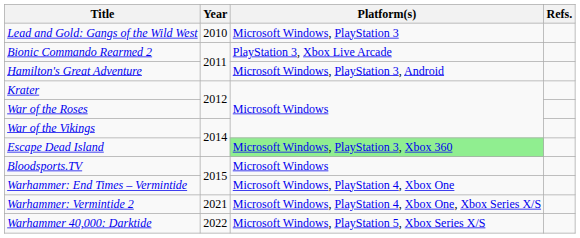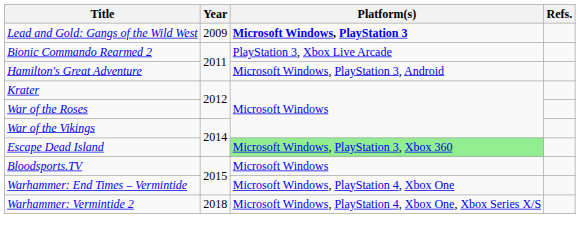 <table class="wikitable sortable">
 <tr>
 <th>Title</th>
 <th>Year</th>
 <th>Platform(s)</th>
 <th>Refs.</th>
 </tr>
 <tr>
 <td><em><a href='#'>Lead and Gold: Gangs of the Wild West</a></em></td>
-<td>2010</td>
-<td><a href='#'>Microsoft Windows</a>, <a href='#'>PlayStation 3</a></td>
+<td>2009</td>
+<td><strong><a href='#'>Microsoft Windows</a>, <a href='#'>PlayStation 3</a></strong></td>
 <td></td>
 </tr>
 <tr>
 <td><em><a href='#'>Bionic Commando Rearmed 2</a></em></td>
 <td rowspan="2">2011</td>
 <td><a href='#'>PlayStation 3</a>, <a href='#'>Xbox Live Arcade</a></td>
 <td></td>
 </tr>
 <tr>
 <td><em><a href='#'>Hamilton's Great Adventure</a></em></td>
 <td><a href='#'>Microsoft Windows</a>, <a href='#'>PlayStation 3</a>, <a href='#'>Android</a></td>
 <td></td>
 </tr>
 <tr>
 <td><em><a href='#'>Krater</a></em></td>
 <td rowspan="2">2012</td>
 <td rowspan="3"><a href='#'>Microsoft Windows</a></td>
 <td></td>
 </tr>
 <tr>
 <td><em><a href='#'>War of the Roses</a></em></td>
 <td></td>
 </tr>
 <tr>
 <td><em><a href='#'>War of the Vikings</a></em></td>
 <td rowspan="2">2014</td>
 <td></td>
 </tr>
 <tr>
 <td><em><a href='#'>Escape Dead Island</a></em></td>
 <td style="background: lightgreen;"><a href='#'>Microsoft Windows</a>, <a href='#'>PlayStation 3</a>, <a href='#'>Xbox 360</a></td>
 <td></td>
 </tr>
 <tr>
 <td><em><a href='#'>Bloodsports.TV</a></em></td>
 <td rowspan="2">2015</td>
 <td><a href='#'>Microsoft Windows</a></td>
 <td></td>
 </tr>
 <tr>
 <td><em><a href='#'>Warhammer: End Times – Vermintide</a></em></td>
 <td><a href='#'>Microsoft Windows</a>, <a href='#'>PlayStation 4</a>, <a href='#'>Xbox One</a></td>
 <td></td>
 </tr>
 <tr>
 <td><em><a href='#'>Warhammer: Vermintide 2</a></em></td>
-<td>2021</td>
+<td>2018</td>
 <td><a href='#'>Microsoft Windows</a>, <a href='#'>PlayStation 4</a>, <a href='#'>Xbox One</a>, <a href='#'>Xbox Series X/S</a></td>
 <td></td>
 </tr>
-<tr>
-<td><em><a href='#'>Warhammer 40,000: Darktide</a></em></td>
-<td>2022</td>
-<td><a href='#'>Microsoft Windows</a>, <a href='#'>PlayStation 5</a>, <a href='#'>Xbox Series X/S</a></td>
-<td></td>
-</tr>
 </table>
